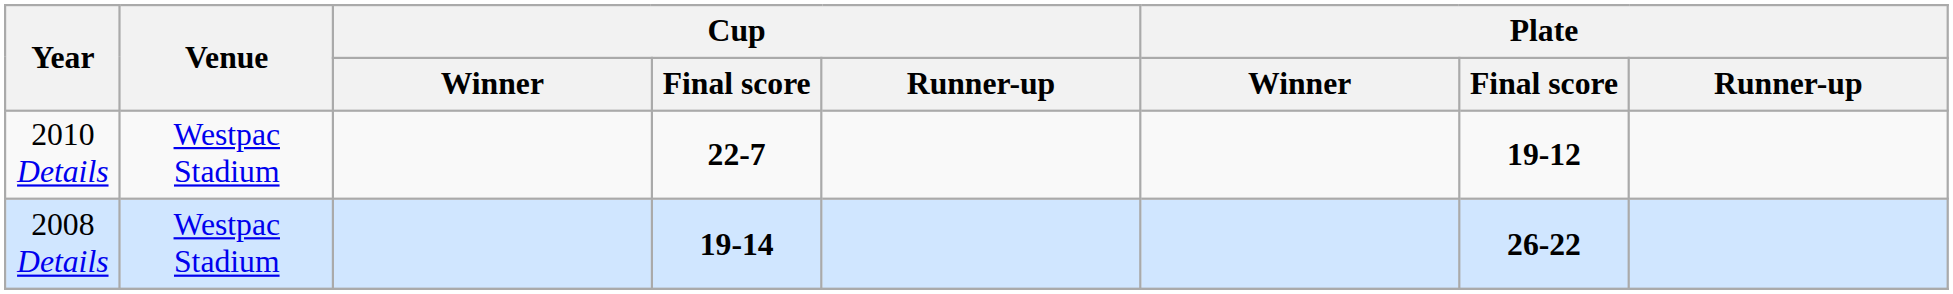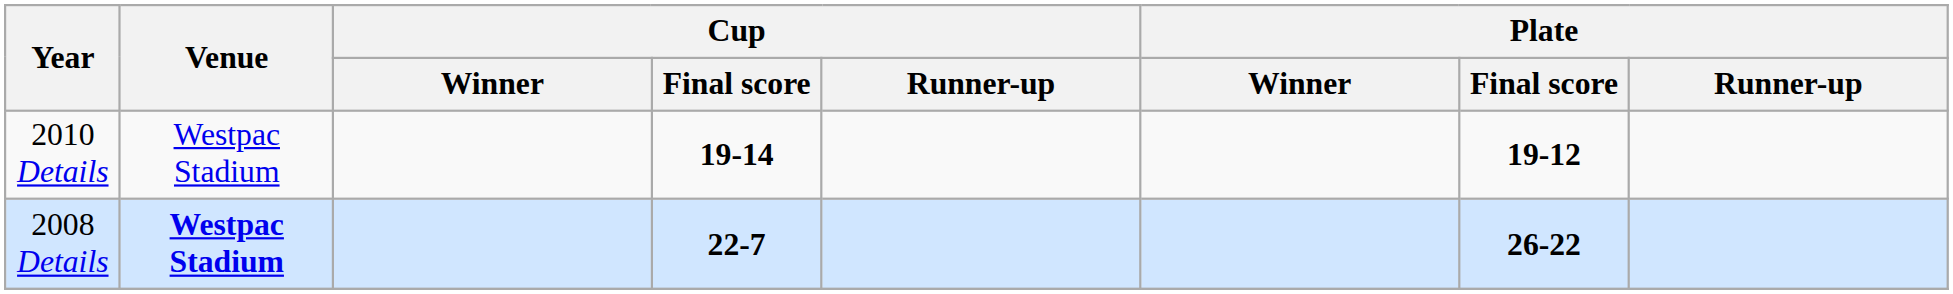 <table class="wikitable" style="font-size:90%; width: 100%; text-align: center;">
 <tr>
 <th rowspan=2 width=5%>Year</th>
 <th rowspan=2 width=10%>Venue</th>
 <th colspan=3>Cup</th>
 <th colspan=3>Plate</th>
 </tr>
 <tr>
 <th width=15%>Winner</th>
 <th width=8%>Final score</th>
 <th width=15%>Runner-up</th>
 <th width=15%>Winner</th>
 <th width=8%>Final score</th>
 <th width=15%>Runner-up</th>
 </tr>
 <tr>
 <td>2010<br> <em><a href='#'>Details</a></em></td>
 <td><a href='#'>Westpac Stadium</a></td>
 <td><strong></strong></td>
-<td><strong>22-7</strong></td>
+<td><strong>19-14</strong></td>
 <td></td>
 <td></td>
 <td><strong>19-12</strong></td>
 <td></td>
 </tr>
 <tr style="background: #D0E6FF;">
 <td>2008<br> <em><a href='#'>Details</a></em></td>
-<td><a href='#'>Westpac Stadium</a></td>
+<td><strong><a href='#'>Westpac Stadium</a></strong></td>
 <td><strong></strong></td>
-<td><strong>19-14</strong></td>
+<td><strong>22-7</strong></td>
 <td></td>
 <td></td>
 <td><strong>26-22</strong></td>
 <td></td>
 </tr>
 <tr>
 </tr>
 </table>
